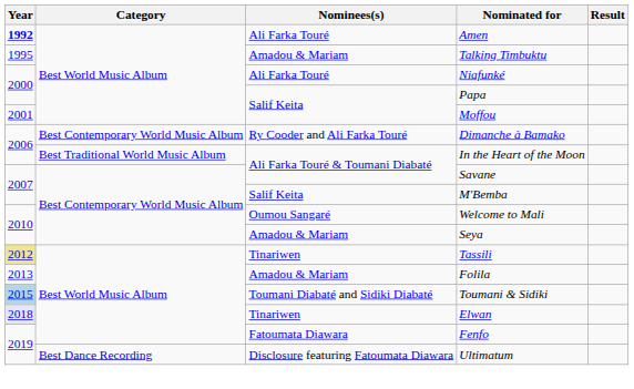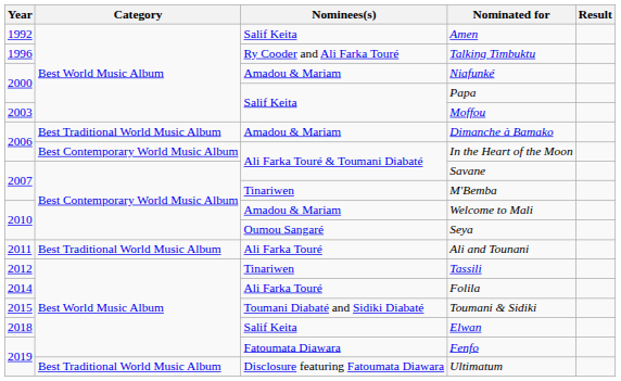 <table class="wikitable sortable">
 <tr>
 <th>Year</th>
 <th>Category</th>
 <th>Nominees(s)</th>
 <th>Nominated for</th>
 <th>Result</th>
 </tr>
 <tr>
-<td><strong><a href='#'>1992</a></strong></td>
+<td><a href='#'>1992</a></td>
 <td rowspan=5><a href='#'>Best World Music Album</a></td>
-<td><a href='#'>Ali Farka Touré</a></td>
+<td><a href='#'>Salif Keita</a></td>
 <td><em><a href='#'>Amen</a></em></td>
 <td></td>
 </tr>
 <tr>
-<td><a href='#'>1995</a></td>
-<td><a href='#'>Amadou & Mariam</a></td>
+<td><a href='#'>1996</a></td>
+<td><a href='#'>Ry Cooder</a> and <a href='#'>Ali Farka Touré</a></td>
 <td><em><a href='#'>Talking Timbuktu</a></em></td>
 <td></td>
 </tr>
 <tr>
 <td rowspan=2><a href='#'>2000</a></td>
-<td><a href='#'>Ali Farka Touré</a></td>
+<td><a href='#'>Amadou & Mariam</a></td>
 <td><em><a href='#'>Niafunké</a></em></td>
 <td></td>
 </tr>
 <tr>
 <td rowspan=2><a href='#'>Salif Keita</a></td>
 <td><em>Papa</em></td>
 <td></td>
 </tr>
 <tr>
-<td><a href='#'>2001</a></td>
+<td><a href='#'>2003</a></td>
 <td><em><a href='#'>Moffou</a></em></td>
 <td></td>
 </tr>
 <tr>
 <td rowspan=2><a href='#'>2006</a></td>
-<td><a href='#'>Best Contemporary World Music Album</a></td>
-<td><a href='#'>Ry Cooder</a> and <a href='#'>Ali Farka Touré</a></td>
+<td><a href='#'>Best Traditional World Music Album</a></td>
+<td><a href='#'>Amadou & Mariam</a></td>
 <td><em><a href='#'>Dimanche à Bamako</a></em></td>
 <td></td>
 </tr>
 <tr>
-<td><a href='#'>Best Traditional World Music Album</a></td>
+<td><a href='#'>Best Contemporary World Music Album</a></td>
 <td rowspan=2><a href='#'>Ali Farka Touré & Toumani Diabaté </a></td>
 <td><em>In the Heart of the Moon</em></td>
 <td></td>
 </tr>
 <tr>
 <td rowspan=2><a href='#'>2007</a></td>
 <td rowspan=4><a href='#'>Best Contemporary World Music Album</a></td>
 <td><em>Savane</em></td>
 <td></td>
 </tr>
 <tr>
-<td><a href='#'>Salif Keita</a></td>
+<td><a href='#'>Tinariwen</a></td>
 <td><em>M'Bemba</em></td>
 <td></td>
 </tr>
 <tr>
 <td rowspan=2><a href='#'>2010</a></td>
-<td><a href='#'>Oumou Sangaré</a></td>
+<td><a href='#'>Amadou & Mariam</a></td>
 <td><em>Welcome to Mali</em></td>
 <td></td>
 </tr>
 <tr>
-<td><a href='#'>Amadou & Mariam</a></td>
+<td><a href='#'>Oumou Sangaré</a></td>
 <td><em>Seya</em></td>
 <td></td>
 </tr>
 <tr>
-<td style="background: khaki;"><a href='#'>2012</a></td>
+<td><a href='#'>2011</a></td>
+<td><a href='#'>Best Traditional World Music Album</a></td>
+<td><a href='#'>Ali Farka Touré</a></td>
+<td><em>Ali and Tounani</em></td>
+<td></td>
+</tr>
+<tr>
+<td><a href='#'>2012</a></td>
 <td rowspan="5"><a href='#'>Best World Music Album</a></td>
 <td><a href='#'>Tinariwen</a></td>
 <td><em><a href='#'>Tassili</a></em></td>
 <td></td>
 </tr>
 <tr>
-<td><a href='#'>2013</a></td>
-<td><a href='#'>Amadou & Mariam</a></td>
+<td><a href='#'>2014</a></td>
+<td><a href='#'>Ali Farka Touré</a></td>
 <td><em>Folila</em></td>
 <td></td>
 </tr>
 <tr>
-<td style="background: lightblue;"><a href='#'>2015</a></td>
+<td><a href='#'>2015</a></td>
 <td><a href='#'>Toumani Diabaté</a> and <a href='#'>Sidiki Diabaté</a></td>
 <td><em>Toumani & Sidiki</em></td>
 <td></td>
 </tr>
 <tr>
-<td style="background: lavender;"><a href='#'>2018</a></td>
-<td><a href='#'>Tinariwen</a></td>
+<td><a href='#'>2018</a></td>
+<td><a href='#'>Salif Keita</a></td>
 <td><em><a href='#'>Elwan</a></em></td>
 <td></td>
 </tr>
 <tr>
 <td rowspan=2><a href='#'>2019</a></td>
 <td><a href='#'>Fatoumata Diawara</a></td>
 <td><em><a href='#'>Fenfo</a></em></td>
 <td></td>
 </tr>
 <tr>
-<td><a href='#'>Best Dance Recording</a></td>
+<td><a href='#'>Best Traditional World Music Album</a></td>
 <td><a href='#'>Disclosure</a> featuring <a href='#'>Fatoumata Diawara</a></td>
 <td><em>Ultimatum</em></td>
 <td></td>
 </tr>
 </table>
